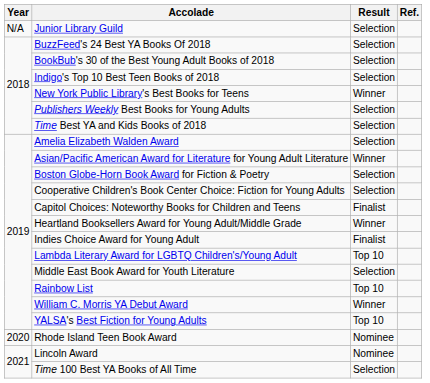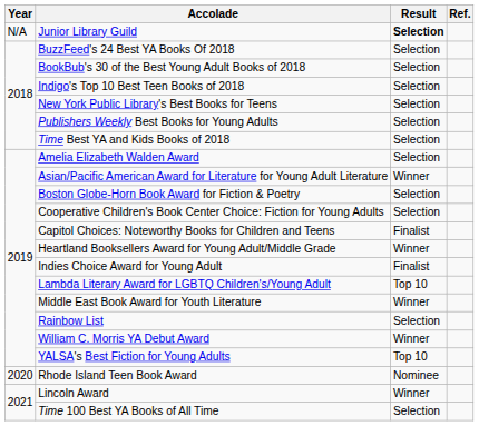 <table class="wikitable sortable">
 <tr>
 <th>Year</th>
 <th>Accolade</th>
 <th>Result</th>
 <th>Ref.</th>
 </tr>
 <tr>
 <td>N/A</td>
 <td><a href='#'>Junior Library Guild</a></td>
-<td>Selection</td>
+<td><strong>Selection</strong></td>
 <td></td>
 </tr>
 <tr>
 <td rowspan="6">2018</td>
 <td><a href='#'>BuzzFeed</a>'s 24 Best YA Books Of 2018</td>
 <td>Selection</td>
 <td></td>
 </tr>
 <tr>
 <td><a href='#'>BookBub</a>'s 30 of the Best Young Adult Books of 2018</td>
 <td>Selection</td>
 <td></td>
 </tr>
 <tr>
 <td><a href='#'>Indigo</a>'s Top 10 Best Teen Books of 2018</td>
 <td>Selection</td>
 <td></td>
 </tr>
 <tr>
 <td><a href='#'>New York Public Library</a>'s Best Books for Teens</td>
-<td>Winner</td>
+<td>Selection</td>
 <td></td>
 </tr>
 <tr>
 <td><em><a href='#'>Publishers Weekly</a></em> Best Books for Young Adults</td>
 <td>Selection</td>
 <td></td>
 </tr>
 <tr>
 <td><em><a href='#'>Time</a></em> Best YA and Kids Books of 2018</td>
 <td>Selection</td>
 <td></td>
 </tr>
 <tr>
 <td rowspan="12">2019</td>
 <td><a href='#'>Amelia Elizabeth Walden Award</a></td>
 <td>Selection</td>
 <td></td>
 </tr>
 <tr>
 <td><a href='#'>Asian/Pacific American Award for Literature</a> for Young Adult Literature</td>
 <td>Winner</td>
 <td></td>
 </tr>
 <tr>
 <td><a href='#'>Boston Globe-Horn Book Award</a> for Fiction & Poetry</td>
 <td>Selection</td>
 <td></td>
 </tr>
 <tr>
 <td>Cooperative Children's Book Center Choice: Fiction for Young Adults</td>
 <td>Selection</td>
 <td></td>
 </tr>
 <tr>
 <td>Capitol Choices: Noteworthy Books for Children and Teens</td>
 <td>Finalist</td>
 <td></td>
 </tr>
 <tr>
 <td>Heartland Booksellers Award for Young Adult/Middle Grade</td>
 <td>Winner</td>
 <td></td>
 </tr>
 <tr>
 <td>Indies Choice Award for Young Adult</td>
 <td>Finalist</td>
 <td></td>
 </tr>
 <tr>
 <td><a href='#'>Lambda Literary Award for LGBTQ Children's/Young Adult</a></td>
 <td>Top 10</td>
 <td></td>
 </tr>
 <tr>
 <td>Middle East Book Award for Youth Literature</td>
-<td>Selection</td>
+<td>Winner</td>
 <td></td>
 </tr>
 <tr>
 <td><a href='#'>Rainbow List</a></td>
-<td>Top 10</td>
+<td>Selection</td>
 <td></td>
 </tr>
 <tr>
 <td><a href='#'>William C. Morris YA Debut Award</a></td>
 <td>Winner</td>
 <td></td>
 </tr>
 <tr>
 <td><a href='#'>YALSA</a>'s <a href='#'>Best Fiction for Young Adults</a></td>
 <td>Top 10</td>
 <td></td>
 </tr>
 <tr>
 <td>2020</td>
 <td>Rhode Island Teen Book Award</td>
 <td>Nominee</td>
 <td></td>
 </tr>
 <tr>
 <td rowspan="2">2021</td>
 <td>Lincoln Award</td>
-<td>Nominee</td>
+<td>Winner</td>
 <td></td>
 </tr>
 <tr>
 <td><em>Time</em> 100 Best YA Books of All Time</td>
 <td>Selection</td>
 <td></td>
 </tr>
 </table>
